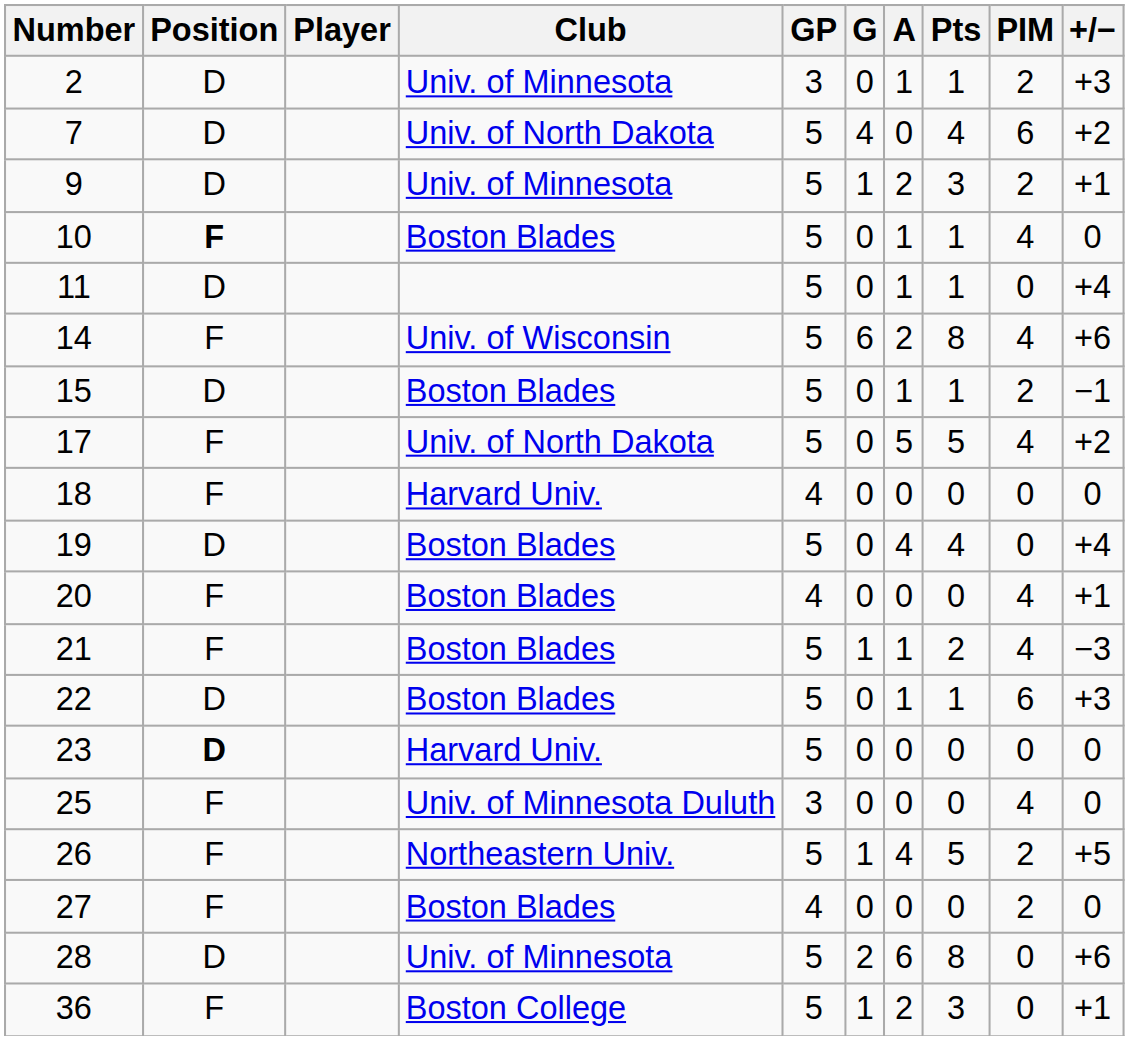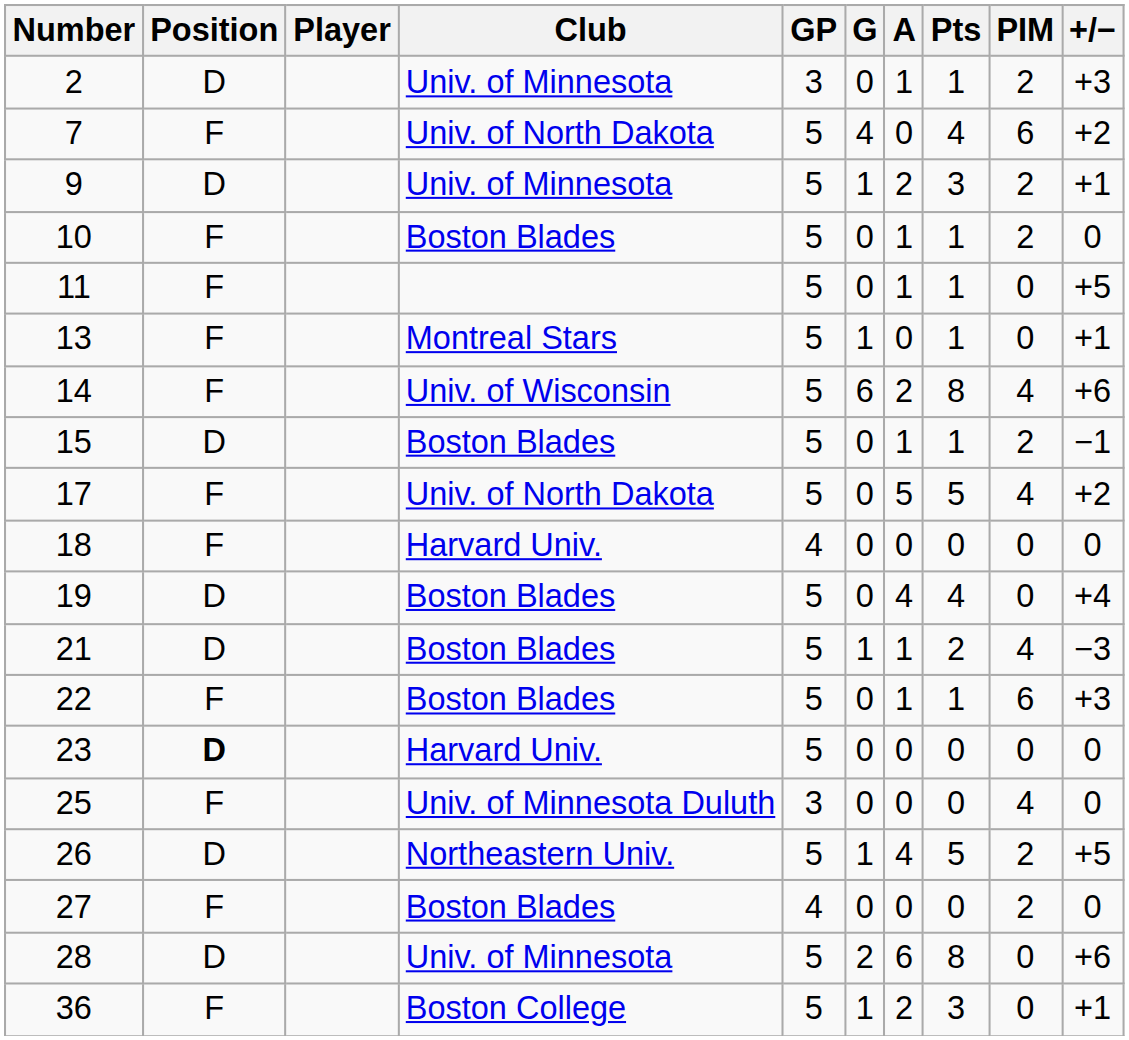 <table class="wikitable sortable" style="text-align: center;">
 <tr>
 <th>Number</th>
 <th>Position</th>
 <th>Player</th>
 <th>Club</th>
 <th>GP</th>
 <th>G</th>
 <th>A</th>
 <th>Pts</th>
 <th>PIM</th>
 <th>+/−</th>
 </tr>
 <tr>
 <td>2</td>
 <td>D</td>
 <td align=left></td>
 <td align=left> <a href='#'>Univ. of Minnesota</a></td>
 <td>3</td>
 <td>0</td>
 <td>1</td>
 <td>1</td>
 <td>2</td>
 <td>+3</td>
 </tr>
 <tr>
 <td>7</td>
-<td>D</td>
+<td>F</td>
 <td align=left></td>
 <td align=left> <a href='#'>Univ. of North Dakota</a></td>
 <td>5</td>
 <td>4</td>
 <td>0</td>
 <td>4</td>
 <td>6</td>
 <td>+2</td>
 </tr>
 <tr>
 <td>9</td>
 <td>D</td>
 <td align=left></td>
 <td align=left> <a href='#'>Univ. of Minnesota</a></td>
 <td>5</td>
 <td>1</td>
 <td>2</td>
 <td>3</td>
 <td>2</td>
 <td>+1</td>
 </tr>
 <tr>
 <td>10</td>
-<td><strong>F</strong></td>
+<td>F</td>
 <td align=left></td>
 <td align=left> <a href='#'>Boston Blades</a></td>
 <td>5</td>
 <td>0</td>
 <td>1</td>
 <td>1</td>
-<td>4</td>
+<td>2</td>
 <td>0</td>
 </tr>
 <tr>
 <td>11</td>
-<td>D</td>
+<td>F</td>
 <td align=left></td>
 <td align=left> </td>
 <td>5</td>
 <td>0</td>
 <td>1</td>
 <td>1</td>
 <td>0</td>
-<td 0>+4</td>
+<td 0>+5</td>
+</tr>
+<tr>
+<td>13</td>
+<td>F</td>
+<td align=left></td>
+<td align=left> <a href='#'>Montreal Stars</a></td>
+<td>5</td>
+<td>1</td>
+<td>0</td>
+<td>1</td>
+<td>0</td>
+<td>+1</td>
 </tr>
 <tr>
 <td>14</td>
 <td>F</td>
 <td align=left></td>
 <td align=left> <a href='#'>Univ. of Wisconsin</a></td>
 <td>5</td>
 <td>6</td>
 <td>2</td>
 <td>8</td>
 <td>4</td>
 <td>+6</td>
 </tr>
 <tr>
 <td>15</td>
 <td>D</td>
 <td align=left></td>
 <td align=left> <a href='#'>Boston Blades</a></td>
 <td>5</td>
 <td>0</td>
 <td>1</td>
 <td>1</td>
 <td>2</td>
 <td>−1</td>
 </tr>
 <tr>
 <td>17</td>
 <td>F</td>
 <td align=left></td>
 <td align=left> <a href='#'>Univ. of North Dakota</a></td>
 <td>5</td>
 <td>0</td>
 <td>5</td>
 <td>5</td>
 <td>4</td>
 <td>+2</td>
 </tr>
 <tr>
 <td>18</td>
 <td>F</td>
 <td align=left></td>
 <td align=left> <a href='#'>Harvard Univ.</a></td>
 <td>4</td>
 <td>0</td>
 <td>0</td>
 <td>0</td>
 <td>0</td>
 <td>0</td>
 </tr>
 <tr>
 <td>19</td>
 <td>D</td>
 <td align=left></td>
 <td align=left> <a href='#'>Boston Blades</a></td>
 <td>5</td>
 <td>0</td>
 <td>4</td>
 <td>4</td>
 <td>0</td>
 <td>+4</td>
 </tr>
 <tr>
-<td>20</td>
-<td>F</td>
-<td align=left></td>
-<td align=left> <a href='#'>Boston Blades</a></td>
-<td>4</td>
-<td>0</td>
-<td>0</td>
-<td>0</td>
-<td>4</td>
-<td>+1</td>
-</tr>
-<tr>
 <td>21</td>
-<td>F</td>
+<td>D</td>
 <td align=left></td>
 <td align=left> <a href='#'>Boston Blades</a></td>
 <td>5</td>
 <td>1</td>
 <td>1</td>
 <td>2</td>
 <td>4</td>
 <td>−3</td>
 </tr>
 <tr>
 <td>22</td>
-<td>D</td>
+<td>F</td>
 <td align=left></td>
 <td align=left> <a href='#'>Boston Blades</a></td>
 <td>5</td>
 <td>0</td>
 <td>1</td>
 <td>1</td>
 <td>6</td>
 <td>+3</td>
 </tr>
 <tr>
 <td>23</td>
 <td><strong>D</strong></td>
 <td align=left></td>
 <td align=left> <a href='#'>Harvard Univ.</a></td>
 <td>5</td>
 <td>0</td>
 <td>0</td>
 <td>0</td>
 <td>0</td>
 <td>0</td>
 </tr>
 <tr>
 <td>25</td>
 <td>F</td>
 <td align=left></td>
 <td align=left> <a href='#'>Univ. of Minnesota Duluth</a></td>
 <td>3</td>
 <td>0</td>
 <td>0</td>
 <td>0</td>
 <td>4</td>
 <td>0</td>
 </tr>
 <tr>
 <td>26</td>
-<td>F</td>
+<td>D</td>
 <td align=left></td>
 <td align=left> <a href='#'>Northeastern Univ.</a></td>
 <td>5</td>
 <td>1</td>
 <td>4</td>
 <td>5</td>
 <td>2</td>
 <td>+5</td>
 </tr>
 <tr>
 <td>27</td>
 <td>F</td>
 <td align=left></td>
 <td align=left> <a href='#'>Boston Blades</a></td>
 <td>4</td>
 <td>0</td>
 <td>0</td>
 <td>0</td>
 <td>2</td>
 <td>0</td>
 </tr>
 <tr>
 <td>28</td>
 <td>D</td>
 <td align=left></td>
 <td align=left> <a href='#'>Univ. of Minnesota</a></td>
 <td>5</td>
 <td>2</td>
 <td>6</td>
 <td>8</td>
 <td>0</td>
 <td>+6</td>
 </tr>
 <tr>
 <td>36</td>
 <td>F</td>
 <td align=left></td>
 <td align=left> <a href='#'>Boston College</a></td>
 <td>5</td>
 <td>1</td>
 <td>2</td>
 <td>3</td>
 <td>0</td>
 <td>+1</td>
 </tr>
 </table>
